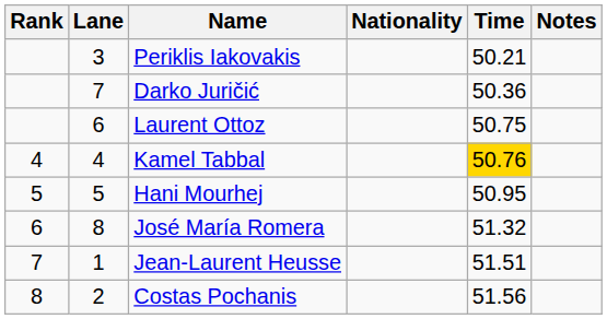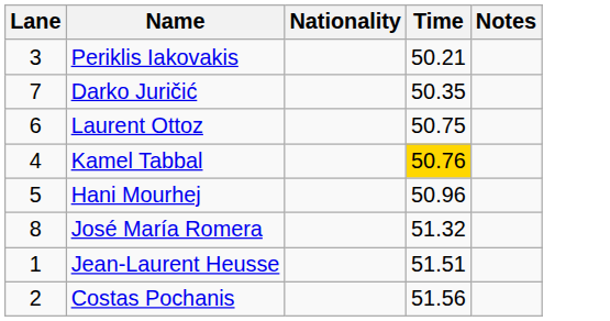 <table class="wikitable sortable" style="text-align:center">
 <tr>
-<th>Rank</th>
 <th>Lane</th>
 <th>Name</th>
 <th>Nationality</th>
 <th>Time</th>
 <th>Notes</th>
 </tr>
 <tr>
-<td></td>
 <td>3</td>
 <td align=left><a href='#'>Periklis Iakovakis</a></td>
 <td align=left></td>
 <td>50.21</td>
 <td></td>
 </tr>
 <tr>
-<td></td>
 <td>7</td>
 <td align=left><a href='#'>Darko Juričić</a></td>
 <td align=left></td>
-<td>50.36</td>
+<td>50.35</td>
 <td></td>
 </tr>
 <tr>
-<td></td>
 <td>6</td>
 <td align=left><a href='#'>Laurent Ottoz</a></td>
 <td align=left></td>
 <td>50.75</td>
 <td></td>
 </tr>
 <tr>
 <td>4</td>
-<td>4</td>
 <td align=left><a href='#'>Kamel Tabbal</a></td>
 <td align=left></td>
 <td style="background: gold;">50.76</td>
 <td></td>
 </tr>
 <tr>
 <td>5</td>
-<td>5</td>
 <td align=left><a href='#'>Hani Mourhej</a></td>
 <td align=left></td>
-<td>50.95</td>
+<td>50.96</td>
 <td></td>
 </tr>
 <tr>
-<td>6</td>
 <td>8</td>
 <td align=left><a href='#'>José María Romera</a></td>
 <td align=left></td>
 <td>51.32</td>
 <td></td>
 </tr>
 <tr>
-<td>7</td>
 <td>1</td>
 <td align=left><a href='#'>Jean-Laurent Heusse</a></td>
 <td align=left></td>
 <td>51.51</td>
 <td></td>
 </tr>
 <tr>
-<td>8</td>
 <td>2</td>
 <td align=left><a href='#'>Costas Pochanis</a></td>
 <td align=left></td>
 <td>51.56</td>
 <td></td>
 </tr>
 </table>
